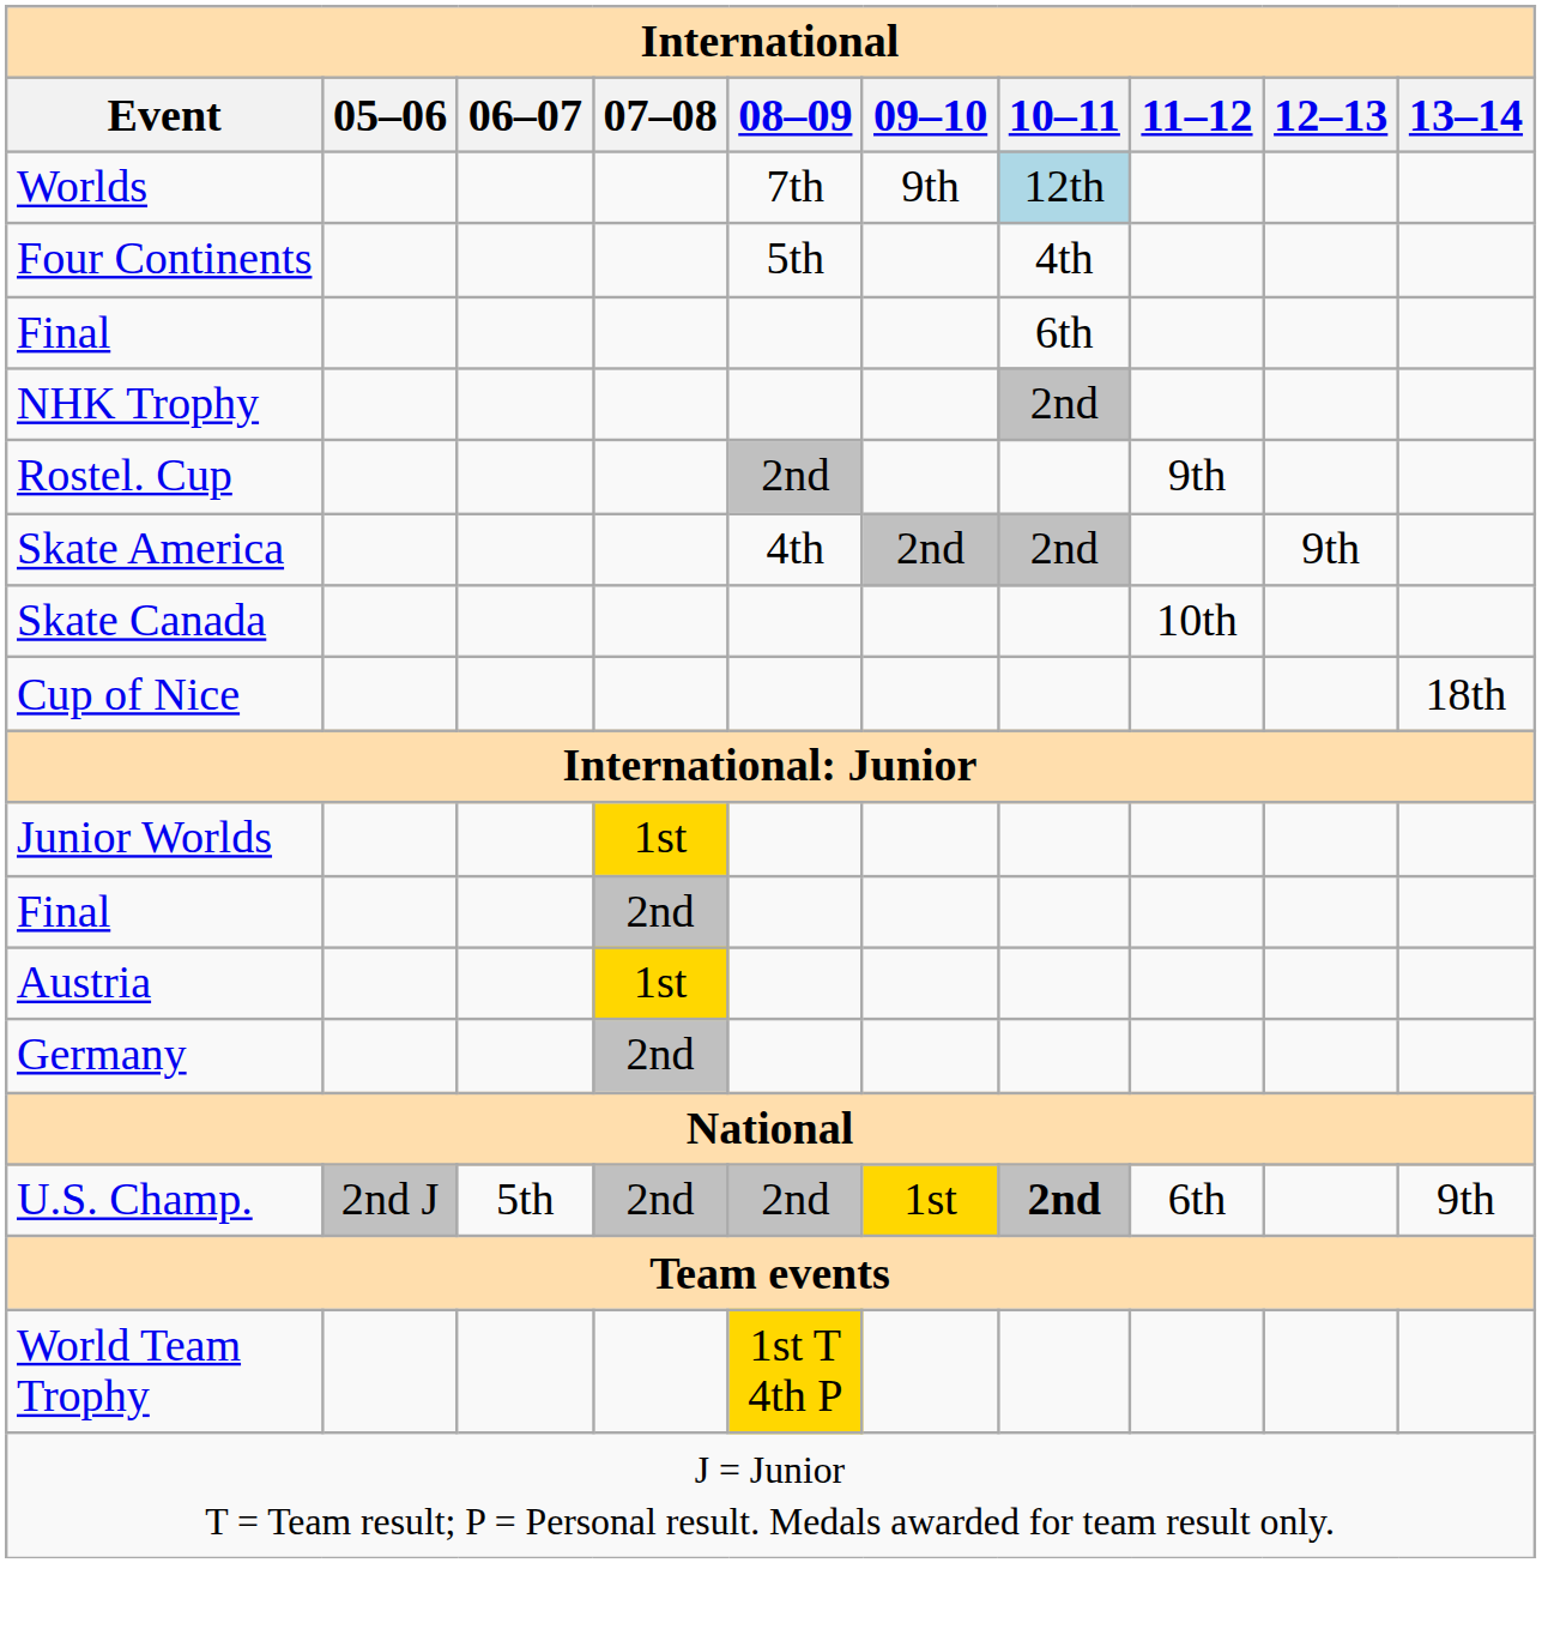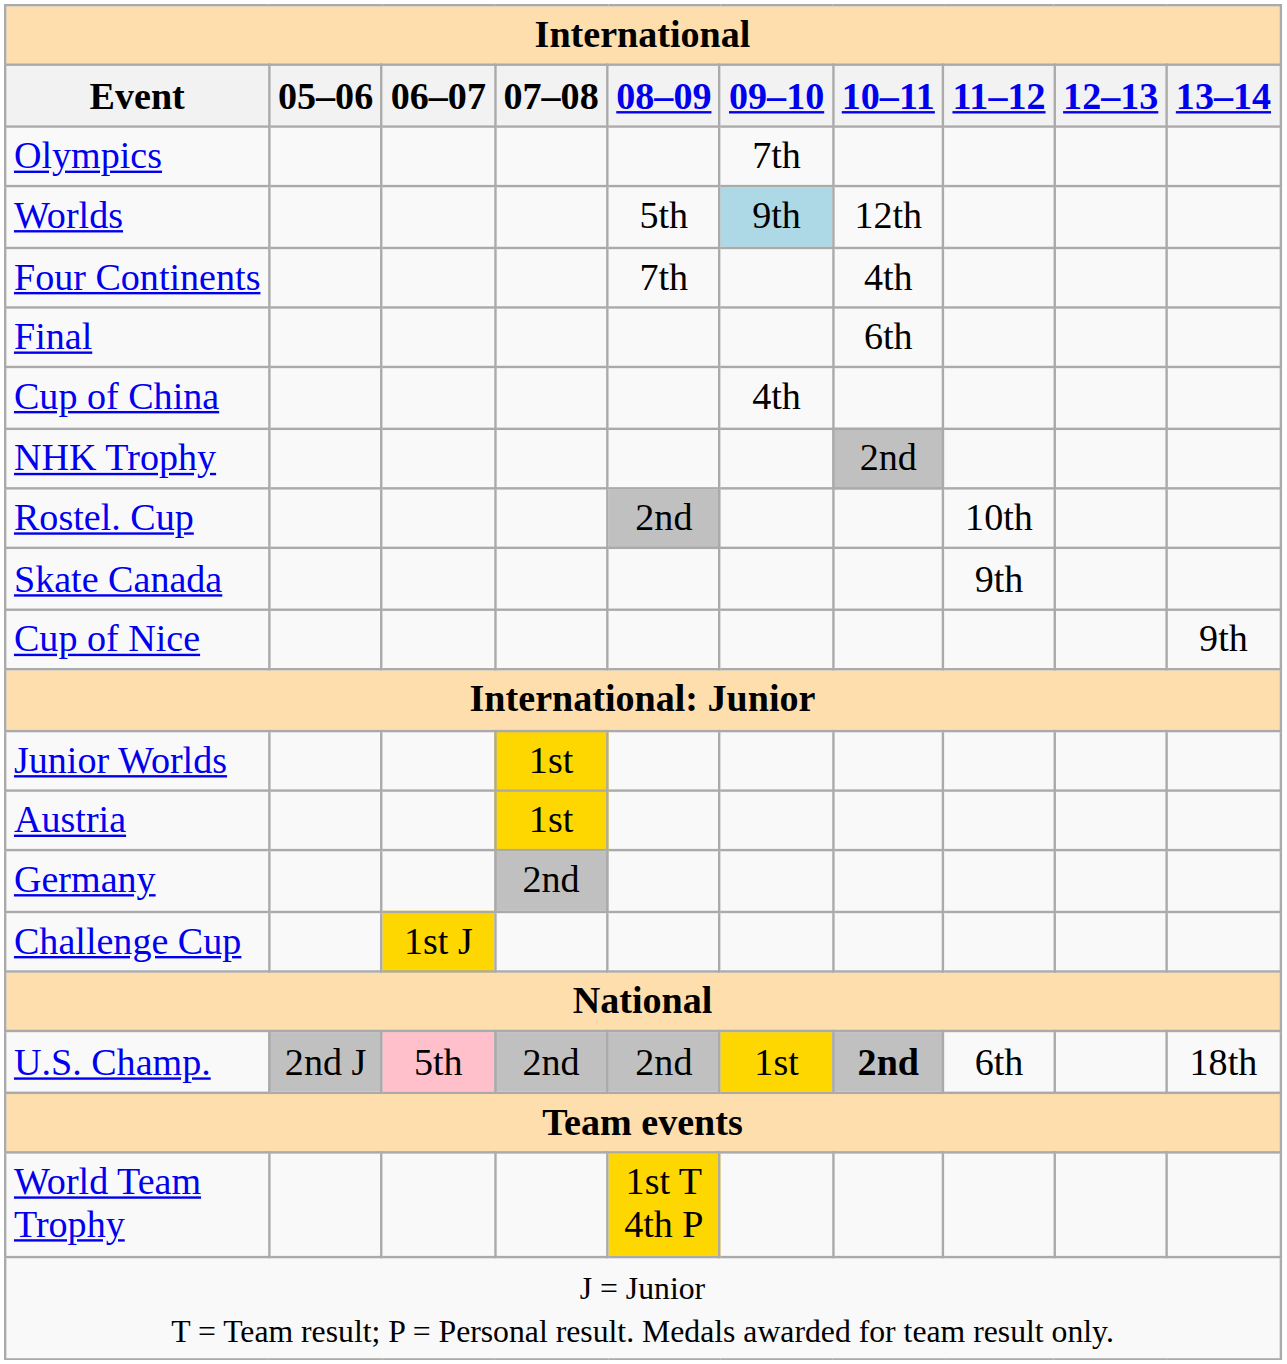 <table class="wikitable" style="text-align:center">
 <tr>
 <th colspan="10" style="background-color: #ffdead; " align="center">International</th>
 </tr>
 <tr>
 <th>Event</th>
 <th>05–06</th>
 <th>06–07</th>
 <th>07–08</th>
 <th><a href='#'>08–09</a></th>
 <th><a href='#'>09–10</a></th>
 <th><a href='#'>10–11</a></th>
 <th><a href='#'>11–12</a></th>
 <th><a href='#'>12–13</a></th>
 <th><a href='#'>13–14</a></th>
 </tr>
 <tr>
+<td align=left><a href='#'>Olympics</a></td>
+<td></td>
+<td></td>
+<td></td>
+<td></td>
+<td>7th</td>
+<td></td>
+<td></td>
+<td></td>
+<td></td>
+</tr>
+<tr>
 <td align=left><a href='#'>Worlds</a></td>
 <td></td>
 <td></td>
 <td></td>
-<td>7th</td>
-<td>9th</td>
-<td style="background: lightblue;">12th</td>
+<td>5th</td>
+<td style="background: lightblue;">9th</td>
+<td>12th</td>
 <td></td>
 <td></td>
 <td></td>
 </tr>
 <tr>
 <td align=left><a href='#'>Four Continents</a></td>
 <td></td>
 <td></td>
 <td></td>
-<td>5th</td>
+<td>7th</td>
 <td></td>
 <td>4th</td>
 <td></td>
 <td></td>
 <td></td>
 </tr>
 <tr>
 <td align=left> <a href='#'>Final</a></td>
 <td></td>
 <td></td>
 <td></td>
 <td></td>
 <td></td>
 <td>6th</td>
+<td></td>
+<td></td>
+<td></td>
+</tr>
+<tr>
+<td align=left> <a href='#'>Cup of China</a></td>
+<td></td>
+<td></td>
+<td></td>
+<td></td>
+<td>4th</td>
+<td></td>
 <td></td>
 <td></td>
 <td></td>
 </tr>
 <tr>
 <td align=left> <a href='#'>NHK Trophy</a></td>
 <td></td>
 <td></td>
 <td></td>
 <td></td>
 <td></td>
 <td bgcolor=silver>2nd</td>
 <td></td>
 <td></td>
 <td></td>
 </tr>
 <tr>
 <td align=left> <a href='#'>Rostel. Cup</a></td>
 <td></td>
 <td></td>
 <td></td>
 <td bgcolor=silver>2nd</td>
 <td></td>
 <td></td>
-<td>9th</td>
+<td>10th</td>
 <td></td>
-<td></td>
-</tr>
-<tr>
-<td align=left> <a href='#'>Skate America</a></td>
-<td></td>
-<td></td>
-<td></td>
-<td>4th</td>
-<td bgcolor=silver>2nd</td>
-<td bgcolor=silver>2nd</td>
-<td></td>
-<td>9th</td>
 <td></td>
 </tr>
 <tr>
 <td align=left> <a href='#'>Skate Canada</a></td>
 <td></td>
 <td></td>
 <td></td>
 <td></td>
 <td></td>
 <td></td>
-<td>10th</td>
+<td>9th</td>
 <td></td>
 <td></td>
 </tr>
 <tr>
 <td align=left><a href='#'>Cup of Nice</a></td>
 <td></td>
 <td></td>
 <td></td>
 <td></td>
 <td></td>
 <td></td>
 <td></td>
 <td></td>
-<td>18th</td>
+<td>9th</td>
 </tr>
 <tr>
 <th colspan="10" style="background-color: #ffdead; " align="center">International: Junior</th>
 </tr>
 <tr>
 <td align=left><a href='#'>Junior Worlds</a></td>
 <td></td>
 <td></td>
 <td bgcolor=gold>1st</td>
-<td></td>
-<td></td>
-<td></td>
-<td></td>
-<td></td>
-<td></td>
-</tr>
-<tr>
-<td align=left> <a href='#'>Final</a></td>
-<td></td>
-<td></td>
-<td bgcolor=silver>2nd</td>
 <td></td>
 <td></td>
 <td></td>
 <td></td>
 <td></td>
 <td></td>
 </tr>
 <tr>
 <td align=left> <a href='#'>Austria</a></td>
 <td></td>
 <td></td>
 <td bgcolor=gold>1st</td>
 <td></td>
 <td></td>
 <td></td>
 <td></td>
 <td></td>
 <td></td>
 </tr>
 <tr>
 <td align=left> <a href='#'>Germany</a></td>
 <td></td>
 <td></td>
 <td bgcolor=silver>2nd</td>
 <td></td>
 <td></td>
 <td></td>
 <td></td>
 <td></td>
 <td></td>
 </tr>
 <tr>
+<td align=left><a href='#'>Challenge Cup</a></td>
+<td></td>
+<td bgcolor=gold>1st J</td>
+<td></td>
+<td></td>
+<td></td>
+<td></td>
+<td></td>
+<td></td>
+<td></td>
+</tr>
+<tr>
 <th colspan="10" style="background-color: #ffdead; " align="center">National</th>
 </tr>
 <tr>
 <td align="left"><a href='#'>U.S. Champ.</a></td>
 <td bgcolor="silver">2nd J</td>
-<td>5th</td>
+<td style="background: pink;">5th</td>
 <td bgcolor="silver">2nd</td>
 <td bgcolor="silver">2nd</td>
 <td bgcolor="gold">1st</td>
 <td bgcolor="silver"><strong>2nd</strong></td>
 <td>6th</td>
 <td></td>
-<td>9th</td>
+<td>18th</td>
 </tr>
 <tr>
 <th colspan="10" style="background-color: #ffdead; " align="center">Team events</th>
 </tr>
 <tr>
 <td align="left"><a href='#'>World Team<br>Trophy</a></td>
 <td></td>
 <td></td>
 <td></td>
 <td bgcolor="gold">1st T <br> 4th P</td>
 <td></td>
 <td></td>
 <td></td>
 <td></td>
 <td></td>
 </tr>
 <tr>
 <td colspan="10" align="center"><small>J = Junior <br> T = Team result; P = Personal result. Medals awarded for team result only. </small></td>
 </tr>
 </table>
